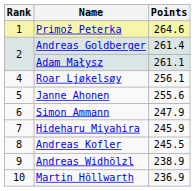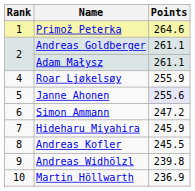 <table class="wikitable sortable">
 <tr>
 <th align=Center>Rank</th>
 <th>Name</th>
 <th>Points</th>
 </tr>
 <tr style="background:#F7F6A8">
 <td align=center>1</td>
 <td> <a href='#'>Primož Peterka</a></td>
 <td align=center>264.6</td>
 </tr>
 <tr style="background: #DCE5E5;">
 <td rowspan=2 align=center>2</td>
 <td> <a href='#'>Andreas Goldberger</a></td>
-<td align=center>261.4</td>
+<td align=center>261.1</td>
 </tr>
 <tr style="background: #DCE5E5;">
 <td> <a href='#'>Adam Małysz</a></td>
 <td align=center>261.1</td>
 </tr>
 <tr>
 <td align=center>4</td>
 <td> <a href='#'>Roar Ljøkelsøy</a></td>
-<td align=center>256.1</td>
+<td align=center>255.9</td>
 </tr>
 <tr>
 <td align=center>5</td>
 <td> <a href='#'>Janne Ahonen</a></td>
-<td align=center>255.6</td>
+<td align=center style="background: lavender;">255.6</td>
 </tr>
 <tr>
 <td align=center>6</td>
 <td> <a href='#'>Simon Ammann</a></td>
-<td align=center>247.9</td>
+<td align=center>247.2</td>
 </tr>
 <tr>
 <td align=center>7</td>
 <td> <a href='#'>Hideharu Miyahira</a></td>
 <td align=center>245.9</td>
 </tr>
 <tr>
 <td align=center>8</td>
 <td> <a href='#'>Andreas Kofler</a></td>
 <td align=center>245.5</td>
 </tr>
 <tr>
 <td align=center>9</td>
 <td> <a href='#'>Andreas Widhölzl</a></td>
-<td align=center>238.9</td>
+<td align=center>239.8</td>
 </tr>
 <tr>
 <td align=center>10</td>
 <td> <a href='#'>Martin Höllwarth</a></td>
 <td align=center>236.9</td>
 </tr>
 </table>
